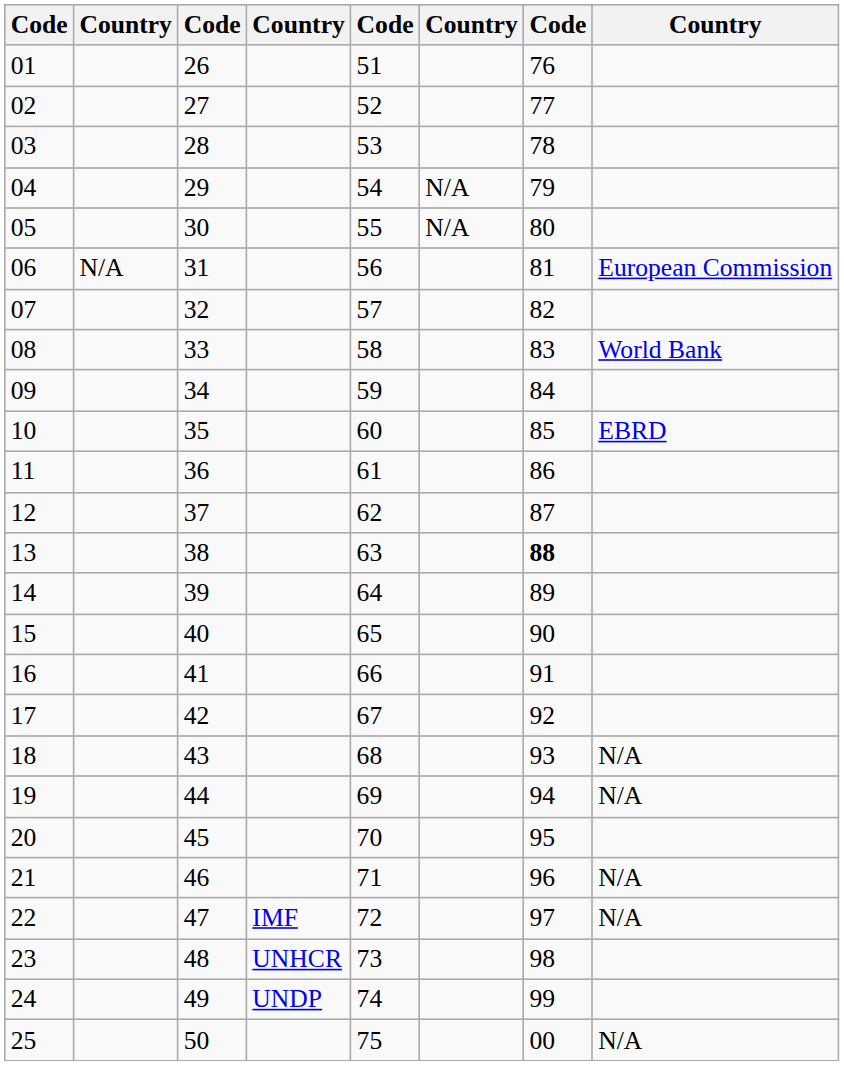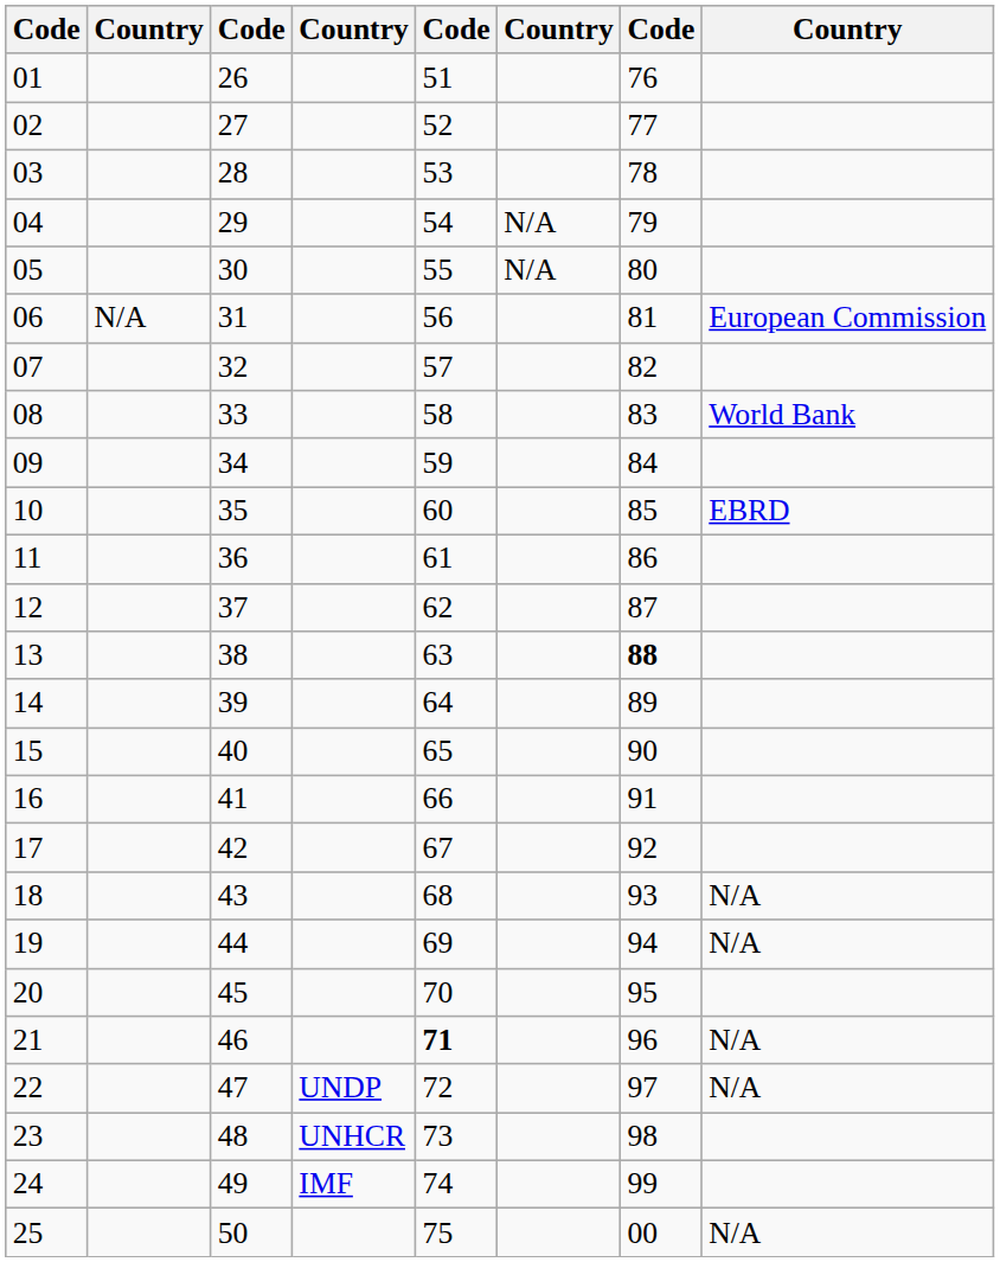 <table class="wikitable">
 <tr>
 <th>Code</th>
 <th>Country</th>
 <th>Code</th>
 <th>Country</th>
 <th>Code</th>
 <th>Country</th>
 <th>Code</th>
 <th>Country</th>
 </tr>
 <tr>
 <td>01</td>
 <td></td>
 <td>26</td>
 <td></td>
 <td>51</td>
 <td></td>
 <td>76</td>
 <td></td>
 </tr>
 <tr>
 <td>02</td>
 <td></td>
 <td>27</td>
 <td></td>
 <td>52</td>
 <td></td>
 <td>77</td>
 <td></td>
 </tr>
 <tr>
 <td>03</td>
 <td></td>
 <td>28</td>
 <td></td>
 <td>53</td>
 <td></td>
 <td>78</td>
 <td></td>
 </tr>
 <tr>
 <td>04</td>
 <td></td>
 <td>29</td>
 <td></td>
 <td>54</td>
 <td>N/A</td>
 <td>79</td>
 <td></td>
 </tr>
 <tr>
 <td>05</td>
 <td></td>
 <td>30</td>
 <td></td>
 <td>55</td>
 <td>N/A</td>
 <td>80</td>
 <td></td>
 </tr>
 <tr>
 <td>06</td>
 <td>N/A</td>
 <td>31</td>
 <td></td>
 <td>56</td>
 <td></td>
 <td>81</td>
 <td><a href='#'>European Commission</a></td>
 </tr>
 <tr>
 <td>07</td>
 <td></td>
 <td>32</td>
 <td></td>
 <td>57</td>
 <td></td>
 <td>82</td>
 <td></td>
 </tr>
 <tr>
 <td>08</td>
 <td></td>
 <td>33</td>
 <td></td>
 <td>58</td>
 <td></td>
 <td>83</td>
 <td><a href='#'>World Bank</a></td>
 </tr>
 <tr>
 <td>09</td>
 <td></td>
 <td>34</td>
 <td></td>
 <td>59</td>
 <td></td>
 <td>84</td>
 <td></td>
 </tr>
 <tr>
 <td>10</td>
 <td></td>
 <td>35</td>
 <td></td>
 <td>60</td>
 <td></td>
 <td>85</td>
 <td><a href='#'>EBRD</a></td>
 </tr>
 <tr>
 <td>11</td>
 <td></td>
 <td>36</td>
 <td></td>
 <td>61</td>
 <td></td>
 <td>86</td>
 <td></td>
 </tr>
 <tr>
 <td>12</td>
 <td></td>
 <td>37</td>
 <td></td>
 <td>62</td>
 <td></td>
 <td>87</td>
 <td></td>
 </tr>
 <tr>
 <td>13</td>
 <td></td>
 <td>38</td>
 <td></td>
 <td>63</td>
 <td></td>
 <td><strong>88</strong></td>
 <td></td>
 </tr>
 <tr>
 <td>14</td>
 <td></td>
 <td>39</td>
 <td></td>
 <td>64</td>
 <td></td>
 <td>89</td>
 <td></td>
 </tr>
 <tr>
 <td>15</td>
 <td></td>
 <td>40</td>
 <td></td>
 <td>65</td>
 <td></td>
 <td>90</td>
 <td></td>
 </tr>
 <tr>
 <td>16</td>
 <td></td>
 <td>41</td>
 <td></td>
 <td>66</td>
 <td></td>
 <td>91</td>
 <td></td>
 </tr>
 <tr>
 <td>17</td>
 <td></td>
 <td>42</td>
 <td></td>
 <td>67</td>
 <td></td>
 <td>92</td>
 <td></td>
 </tr>
 <tr>
 <td>18</td>
 <td></td>
 <td>43</td>
 <td></td>
 <td>68</td>
 <td></td>
 <td>93</td>
 <td>N/A</td>
 </tr>
 <tr>
 <td>19</td>
 <td></td>
 <td>44</td>
 <td></td>
 <td>69</td>
 <td></td>
 <td>94</td>
 <td>N/A</td>
 </tr>
 <tr>
 <td>20</td>
 <td></td>
 <td>45</td>
 <td></td>
 <td>70</td>
 <td></td>
 <td>95</td>
 <td></td>
 </tr>
 <tr>
 <td>21</td>
 <td></td>
 <td>46</td>
 <td></td>
-<td>71</td>
+<td><strong>71</strong></td>
 <td></td>
 <td>96</td>
 <td>N/A</td>
 </tr>
 <tr>
 <td>22</td>
 <td></td>
 <td>47</td>
-<td><a href='#'>IMF</a></td>
+<td><a href='#'>UNDP</a></td>
 <td>72</td>
 <td></td>
 <td>97</td>
 <td>N/A</td>
 </tr>
 <tr>
 <td>23</td>
 <td></td>
 <td>48</td>
 <td><a href='#'>UNHCR</a></td>
 <td>73</td>
 <td></td>
 <td>98</td>
 <td></td>
 </tr>
 <tr>
 <td>24</td>
 <td></td>
 <td>49</td>
-<td><a href='#'>UNDP</a></td>
+<td><a href='#'>IMF</a></td>
 <td>74</td>
 <td></td>
 <td>99</td>
 <td></td>
 </tr>
 <tr>
 <td>25</td>
 <td></td>
 <td>50</td>
 <td></td>
 <td>75</td>
 <td></td>
 <td>00</td>
 <td>N/A</td>
 </tr>
 </table>
